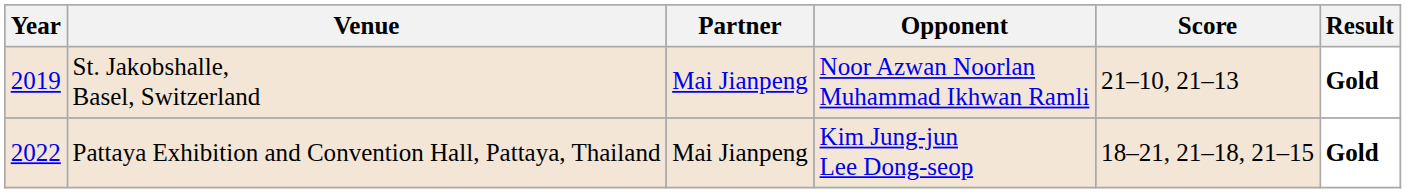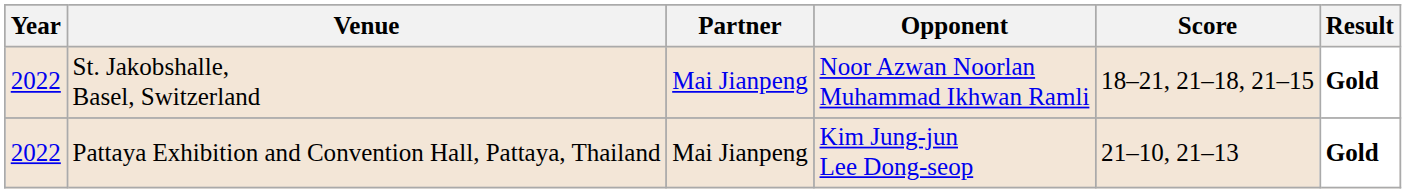 <table class="sortable wikitable" style="font-size: 90%;">
 <tr>
 <th>Year</th>
 <th>Venue</th>
 <th>Partner</th>
 <th>Opponent</th>
 <th>Score</th>
 <th>Result</th>
 </tr>
 <tr style="background:#F3E6D7">
-<td align="center"><a href='#'>2019</a></td>
+<td align="center"><a href='#'>2022</a></td>
 <td align="left">St. Jakobshalle,<br>Basel, Switzerland</td>
 <td align="left"> <a href='#'>Mai Jianpeng</a></td>
 <td align="left"> <a href='#'>Noor Azwan Noorlan</a><br> <a href='#'>Muhammad Ikhwan Ramli</a></td>
-<td align="left">21–10, 21–13</td>
+<td align="left">18–21, 21–18, 21–15</td>
 <td style="text-align:left; background:white"> <strong>Gold</strong></td>
 </tr>
 <tr style="background:#F3E6D7">
 <td align="center"><a href='#'>2022</a></td>
 <td align="left">Pattaya Exhibition and Convention Hall, Pattaya, Thailand</td>
 <td align="left"> Mai Jianpeng</td>
 <td align="left"> <a href='#'>Kim Jung-jun</a> <br>  <a href='#'>Lee Dong-seop</a></td>
-<td align="left">18–21, 21–18, 21–15</td>
+<td align="left">21–10, 21–13</td>
 <td style="text-align:left; background:white"> <strong>Gold</strong></td>
 </tr>
 </table>
